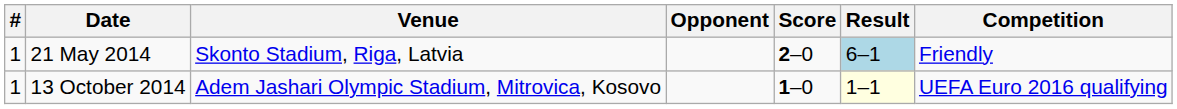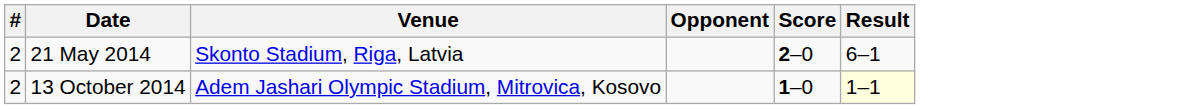 <table class="wikitable">
 <tr>
 <th>#</th>
 <th>Date</th>
 <th>Venue</th>
 <th>Opponent</th>
 <th>Score</th>
 <th>Result</th>
-<th>Competition</th>
 </tr>
 <tr>
-<td>1</td>
+<td>2</td>
 <td>21 May 2014</td>
 <td><a href='#'>Skonto Stadium</a>, <a href='#'>Riga</a>, Latvia</td>
 <td></td>
 <td><strong>2</strong>–0</td>
-<td style="background: lightblue;">6–1</td>
-<td><a href='#'>Friendly</a></td>
+<td>6–1</td>
 </tr>
 <tr>
-<td>1</td>
+<td>2</td>
 <td>13 October 2014</td>
 <td><a href='#'>Adem Jashari Olympic Stadium</a>, <a href='#'>Mitrovica</a>, Kosovo</td>
 <td></td>
 <td><strong>1</strong>–0</td>
 <td style="background: lightyellow;">1–1</td>
-<td><a href='#'>UEFA Euro 2016 qualifying</a></td>
 </tr>
 </table>
